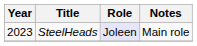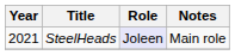 <table class="wikitable sortable">
 <tr>
 <th>Year</th>
 <th>Title</th>
 <th>Role</th>
 <th class="unsortable">Notes</th>
 </tr>
 <tr>
-<td>2023</td>
+<td>2021</td>
 <td><em>SteelHeads</em></td>
 <td style="background: lavender;">Joleen</td>
 <td>Main role</td>
 </tr>
 <tr>
 </tr>
 </table>
